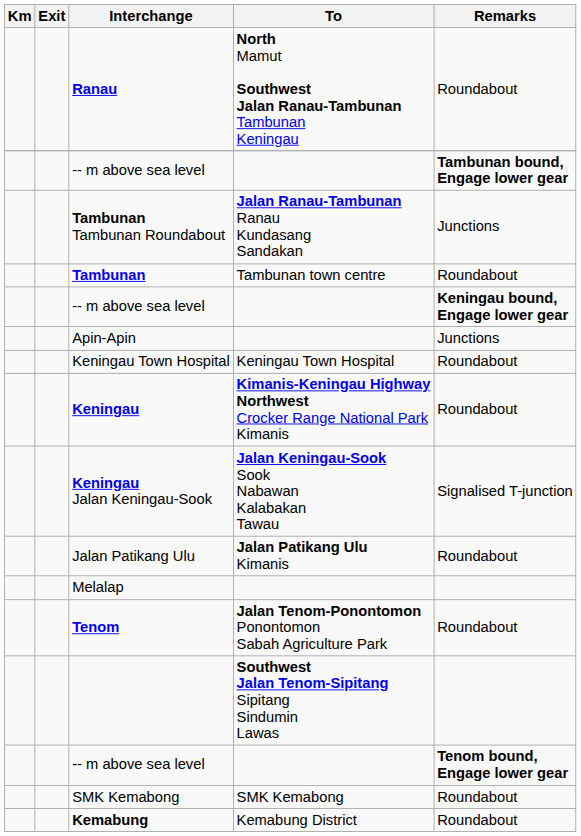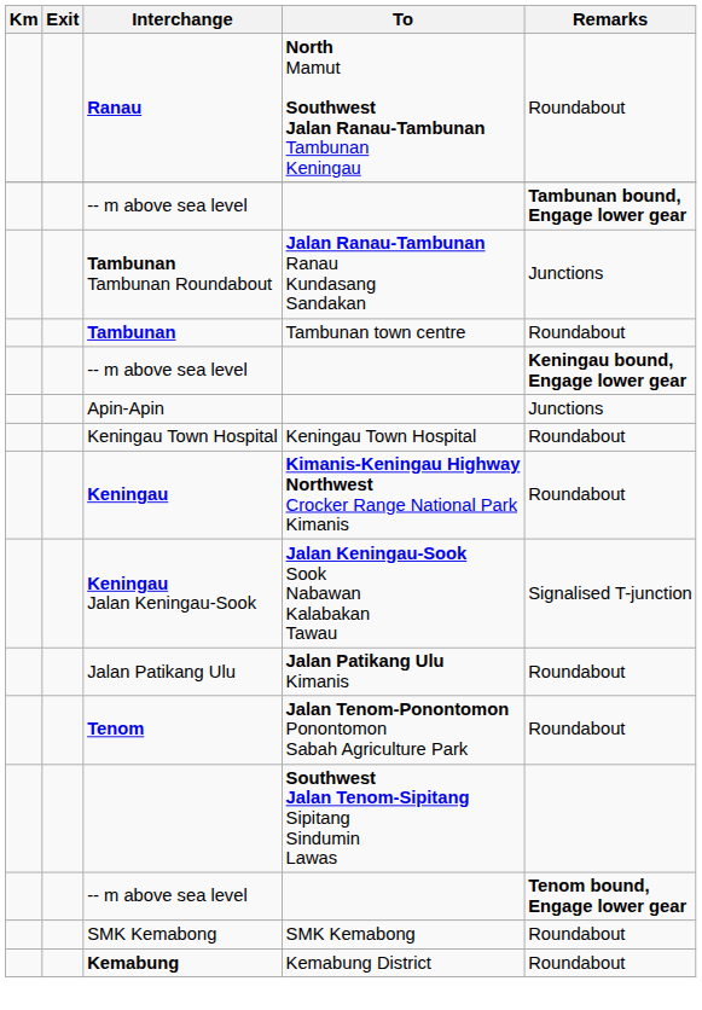 <table class="wikitable">
 <tr>
 <th>Km</th>
 <th>Exit</th>
 <th>Interchange</th>
 <th>To</th>
 <th>Remarks</th>
 </tr>
 <tr>
 <td></td>
 <td></td>
 <td><strong><a href='#'>Ranau</a></strong></td>
 <td><strong>North</strong><br>Mamut<br><br><strong>Southwest</strong><br> <strong>Jalan Ranau-Tambunan</strong><br><a href='#'>Tambunan</a><br><a href='#'>Keningau</a></td>
 <td>Roundabout</td>
 </tr>
 <tr>
 </tr>
 <tr>
 <td></td>
 <td></td>
 <td>-- m above sea level</td>
 <td></td>
 <td><strong>Tambunan bound,<br>Engage lower gear</strong></td>
 </tr>
 <tr>
 <td></td>
 <td></td>
 <td><strong>Tambunan</strong><br>Tambunan Roundabout</td>
 <td> <strong><a href='#'>Jalan Ranau-Tambunan</a></strong><br>Ranau<br>Kundasang<br>Sandakan</td>
 <td>Junctions</td>
 </tr>
 <tr>
 <td></td>
 <td></td>
 <td><strong><a href='#'>Tambunan</a></strong></td>
 <td>Tambunan town centre</td>
 <td>Roundabout</td>
 </tr>
 <tr>
 <td></td>
 <td></td>
 <td>-- m above sea level</td>
 <td></td>
 <td><strong>Keningau bound,<br>Engage lower gear</strong></td>
 </tr>
 <tr>
 <td></td>
 <td></td>
 <td>Apin-Apin</td>
 <td></td>
 <td>Junctions</td>
 </tr>
 <tr>
 <td></td>
 <td></td>
 <td>Keningau Town Hospital</td>
 <td> Keningau Town Hospital</td>
 <td>Roundabout</td>
 </tr>
 <tr>
 <td></td>
 <td></td>
 <td><strong><a href='#'>Keningau</a></strong></td>
 <td> <strong><a href='#'>Kimanis-Keningau Highway</a></strong><br><strong>Northwest</strong><br><a href='#'>Crocker Range National Park</a><br>Kimanis</td>
 <td>Roundabout</td>
 </tr>
 <tr>
 <td></td>
 <td></td>
 <td><strong><a href='#'>Keningau</a></strong><br>Jalan Keningau-Sook</td>
 <td><strong><a href='#'>Jalan Keningau-Sook</a></strong><br>Sook<br>Nabawan<br>Kalabakan<br>Tawau</td>
 <td>Signalised T-junction</td>
 </tr>
 <tr>
 <td></td>
 <td></td>
 <td>Jalan Patikang Ulu</td>
 <td><strong>Jalan Patikang Ulu</strong><br>Kimanis</td>
 <td>Roundabout</td>
 </tr>
 <tr>
 <td></td>
 <td></td>
-<td>Melalap</td>
-<td></td>
-<td></td>
-</tr>
-<tr>
-<td></td>
-<td></td>
 <td><strong><a href='#'>Tenom</a></strong></td>
 <td><strong>Jalan Tenom-Ponontomon</strong><br>Ponontomon<br>Sabah Agriculture Park</td>
 <td>Roundabout</td>
 </tr>
 <tr>
 <td></td>
 <td></td>
 <td></td>
 <td><strong>Southwest</strong><br> <strong><a href='#'>Jalan Tenom-Sipitang</a></strong><br>Sipitang<br>Sindumin<br>Lawas</td>
 <td></td>
 </tr>
 <tr>
 <td></td>
 <td></td>
 <td>-- m above sea level</td>
 <td></td>
 <td><strong>Tenom bound,<br>Engage lower gear</strong></td>
 </tr>
 <tr>
 <td></td>
 <td></td>
 <td>SMK Kemabong</td>
 <td>SMK Kemabong</td>
 <td>Roundabout</td>
 </tr>
 <tr>
 <td></td>
 <td></td>
 <td><strong>Kemabung</strong></td>
 <td>Kemabung District</td>
 <td>Roundabout</td>
 </tr>
 </table>
